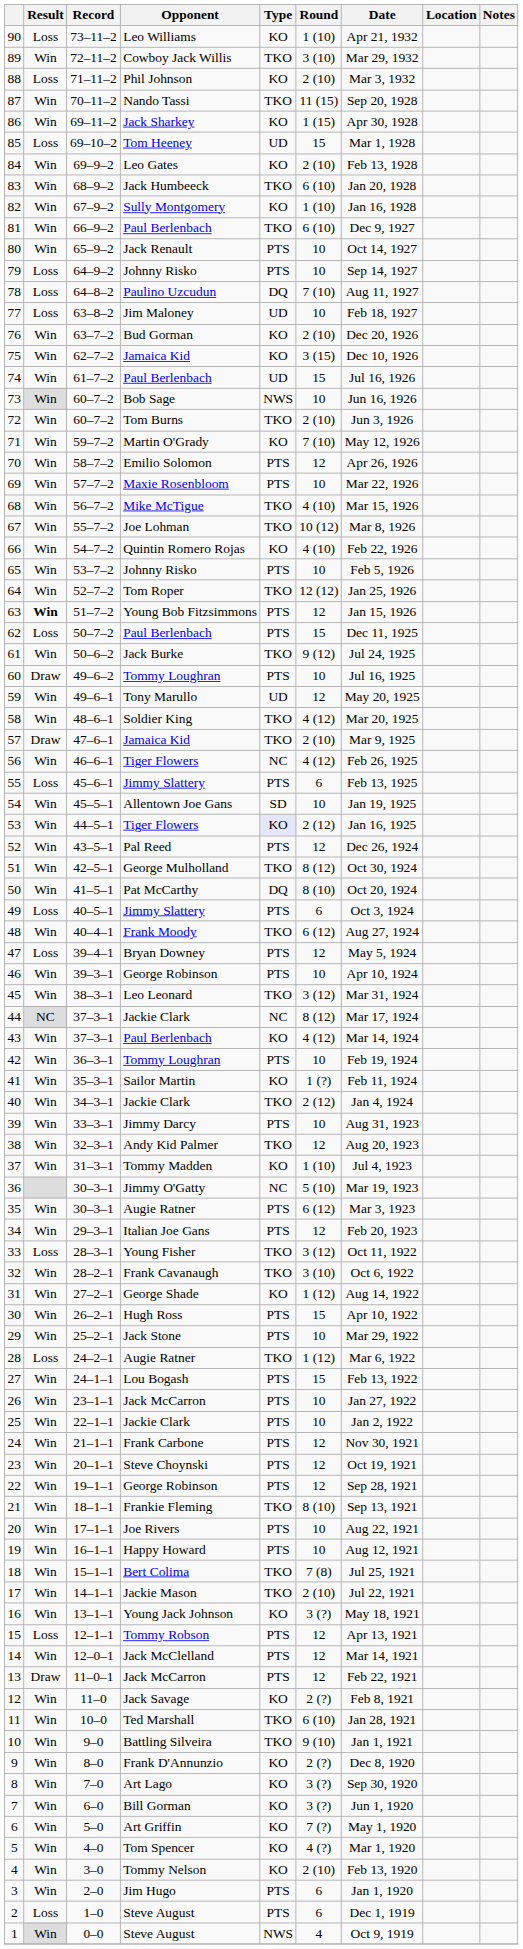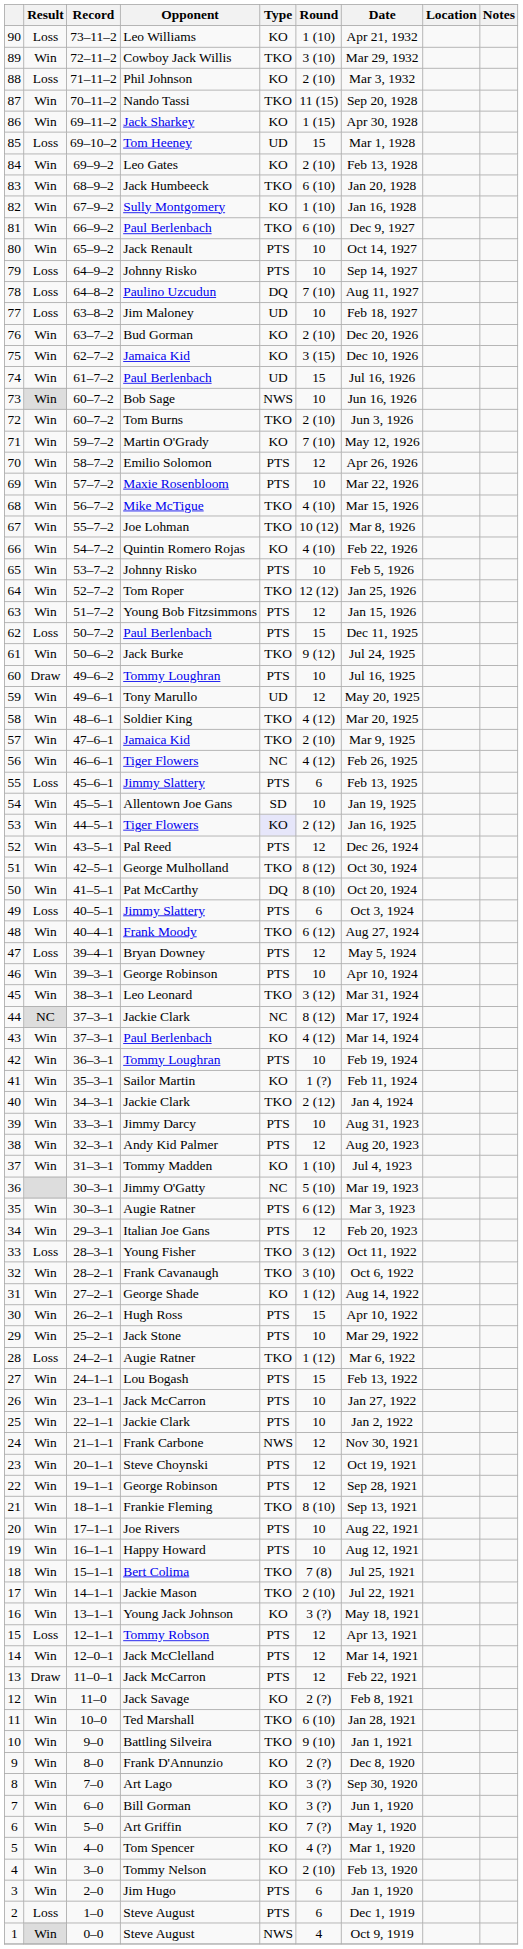 <table class="wikitable mw-collapsible mw-collapsed" style="text-align:center">
 <tr>
 <th></th>
 <th>Result</th>
 <th>Record</th>
 <th>Opponent</th>
 <th>Type</th>
 <th>Round</th>
 <th>Date</th>
 <th>Location</th>
 <th>Notes</th>
 </tr>
 <tr>
 <td>90</td>
 <td>Loss</td>
 <td>73–11–2 </td>
 <td align=left>Leo Williams</td>
 <td>KO</td>
 <td>1 (10)</td>
 <td>Apr 21, 1932</td>
 <td style="text-align:left;"></td>
 <td></td>
 </tr>
 <tr>
 <td>89</td>
 <td>Win</td>
 <td>72–11–2 </td>
 <td align=left>Cowboy Jack Willis</td>
 <td>TKO</td>
 <td>3 (10)</td>
 <td>Mar 29, 1932</td>
 <td style="text-align:left;"></td>
 <td></td>
 </tr>
 <tr>
 <td>88</td>
 <td>Loss</td>
 <td>71–11–2 </td>
 <td align=left>Phil Johnson</td>
 <td>KO</td>
 <td>2 (10)</td>
 <td>Mar 3, 1932</td>
 <td style="text-align:left;"></td>
 <td></td>
 </tr>
 <tr>
 <td>87</td>
 <td>Win</td>
 <td>70–11–2 </td>
 <td align=left>Nando Tassi</td>
 <td>TKO</td>
 <td>11 (15)</td>
 <td>Sep 20, 1928</td>
 <td style="text-align:left;"></td>
 <td></td>
 </tr>
 <tr>
 <td>86</td>
 <td>Win</td>
 <td>69–11–2 </td>
 <td align=left><a href='#'>Jack Sharkey</a></td>
 <td>KO</td>
 <td>1 (15)</td>
 <td>Apr 30, 1928</td>
 <td style="text-align:left;"></td>
 <td></td>
 </tr>
 <tr>
 <td>85</td>
 <td>Loss</td>
 <td>69–10–2 </td>
 <td align=left><a href='#'>Tom Heeney</a></td>
 <td>UD</td>
 <td>15</td>
 <td>Mar 1, 1928</td>
 <td style="text-align:left;"></td>
 <td></td>
 </tr>
 <tr>
 <td>84</td>
 <td>Win</td>
 <td>69–9–2 </td>
 <td align=left>Leo Gates</td>
 <td>KO</td>
 <td>2 (10)</td>
 <td>Feb 13, 1928</td>
 <td style="text-align:left;"></td>
 <td></td>
 </tr>
 <tr>
 <td>83</td>
 <td>Win</td>
 <td>68–9–2 </td>
 <td align=left>Jack Humbeeck</td>
 <td>TKO</td>
 <td>6 (10)</td>
 <td>Jan 20, 1928</td>
 <td style="text-align:left;"></td>
 <td></td>
 </tr>
 <tr>
 <td>82</td>
 <td>Win</td>
 <td>67–9–2 </td>
 <td align=left><a href='#'>Sully Montgomery</a></td>
 <td>KO</td>
 <td>1 (10)</td>
 <td>Jan 16, 1928</td>
 <td style="text-align:left;"></td>
 <td></td>
 </tr>
 <tr>
 <td>81</td>
 <td>Win</td>
 <td>66–9–2 </td>
 <td align=left><a href='#'>Paul Berlenbach</a></td>
 <td>TKO</td>
 <td>6 (10)</td>
 <td>Dec 9, 1927</td>
 <td style="text-align:left;"></td>
 <td></td>
 </tr>
 <tr>
 <td>80</td>
 <td>Win</td>
 <td>65–9–2 </td>
 <td align=left>Jack Renault</td>
 <td>PTS</td>
 <td>10</td>
 <td>Oct 14, 1927</td>
 <td style="text-align:left;"></td>
 <td></td>
 </tr>
 <tr>
 <td>79</td>
 <td>Loss</td>
 <td>64–9–2 </td>
 <td align=left>Johnny Risko</td>
 <td>PTS</td>
 <td>10</td>
 <td>Sep 14, 1927</td>
 <td style="text-align:left;"></td>
 <td></td>
 </tr>
 <tr>
 <td>78</td>
 <td>Loss</td>
 <td>64–8–2 </td>
 <td align=left><a href='#'>Paulino Uzcudun</a></td>
 <td>DQ</td>
 <td>7 (10)</td>
 <td>Aug 11, 1927</td>
 <td style="text-align:left;"></td>
 <td></td>
 </tr>
 <tr>
 <td>77</td>
 <td>Loss</td>
 <td>63–8–2 </td>
 <td align=left>Jim Maloney</td>
 <td>UD</td>
 <td>10</td>
 <td>Feb 18, 1927</td>
 <td style="text-align:left;"></td>
 <td></td>
 </tr>
 <tr>
 <td>76</td>
 <td>Win</td>
 <td>63–7–2 </td>
 <td align=left>Bud Gorman</td>
 <td>KO</td>
 <td>2 (10)</td>
 <td>Dec 20, 1926</td>
 <td style="text-align:left;"></td>
 <td></td>
 </tr>
 <tr>
 <td>75</td>
 <td>Win</td>
 <td>62–7–2 </td>
 <td align=left><a href='#'>Jamaica Kid</a></td>
 <td>KO</td>
 <td>3 (15)</td>
 <td>Dec 10, 1926</td>
 <td style="text-align:left;"></td>
 <td style="text-align:left;"></td>
 </tr>
 <tr>
 <td>74</td>
 <td>Win</td>
 <td>61–7–2 </td>
 <td align=left><a href='#'>Paul Berlenbach</a></td>
 <td>UD</td>
 <td>15</td>
 <td>Jul 16, 1926</td>
 <td style="text-align:left;"></td>
 <td style="text-align:left;"></td>
 </tr>
 <tr>
 <td>73</td>
 <td style="background:#DDD">Win</td>
 <td>60–7–2 </td>
 <td align=left>Bob Sage</td>
 <td>NWS</td>
 <td>10</td>
 <td>Jun 16, 1926</td>
 <td style="text-align:left;"></td>
 <td></td>
 </tr>
 <tr>
 <td>72</td>
 <td>Win</td>
 <td>60–7–2 </td>
 <td align=left>Tom Burns</td>
 <td>TKO</td>
 <td>2 (10)</td>
 <td>Jun 3, 1926</td>
 <td style="text-align:left;"></td>
 <td></td>
 </tr>
 <tr>
 <td>71</td>
 <td>Win</td>
 <td>59–7–2 </td>
 <td align=left>Martin O'Grady</td>
 <td>KO</td>
 <td>7 (10)</td>
 <td>May 12, 1926</td>
 <td style="text-align:left;"></td>
 <td></td>
 </tr>
 <tr>
 <td>70</td>
 <td>Win</td>
 <td>58–7–2 </td>
 <td align=left>Emilio Solomon</td>
 <td>PTS</td>
 <td>12</td>
 <td>Apr 26, 1926</td>
 <td style="text-align:left;"></td>
 <td></td>
 </tr>
 <tr>
 <td>69</td>
 <td>Win</td>
 <td>57–7–2 </td>
 <td align=left><a href='#'>Maxie Rosenbloom</a></td>
 <td>PTS</td>
 <td>10</td>
 <td>Mar 22, 1926</td>
 <td style="text-align:left;"></td>
 <td></td>
 </tr>
 <tr>
 <td>68</td>
 <td>Win</td>
 <td>56–7–2 </td>
 <td align=left><a href='#'>Mike McTigue</a></td>
 <td>TKO</td>
 <td>4 (10)</td>
 <td>Mar 15, 1926</td>
 <td style="text-align:left;"></td>
 <td></td>
 </tr>
 <tr>
 <td>67</td>
 <td>Win</td>
 <td>55–7–2 </td>
 <td align=left>Joe Lohman</td>
 <td>TKO</td>
 <td>10 (12)</td>
 <td>Mar 8, 1926</td>
 <td style="text-align:left;"></td>
 <td></td>
 </tr>
 <tr>
 <td>66</td>
 <td>Win</td>
 <td>54–7–2 </td>
 <td align=left>Quintin Romero Rojas</td>
 <td>KO</td>
 <td>4 (10)</td>
 <td>Feb 22, 1926</td>
 <td style="text-align:left;"></td>
 <td></td>
 </tr>
 <tr>
 <td>65</td>
 <td>Win</td>
 <td>53–7–2 </td>
 <td align=left>Johnny Risko</td>
 <td>PTS</td>
 <td>10</td>
 <td>Feb 5, 1926</td>
 <td style="text-align:left;"></td>
 <td></td>
 </tr>
 <tr>
 <td>64</td>
 <td>Win</td>
 <td>52–7–2 </td>
 <td align=left>Tom Roper</td>
 <td>TKO</td>
 <td>12 (12)</td>
 <td>Jan 25, 1926</td>
 <td style="text-align:left;"></td>
 <td></td>
 </tr>
 <tr>
 <td>63</td>
-<td><strong>Win</strong></td>
+<td>Win</td>
 <td>51–7–2 </td>
 <td align=left>Young Bob Fitzsimmons</td>
 <td>PTS</td>
 <td>12</td>
 <td>Jan 15, 1926</td>
 <td style="text-align:left;"></td>
 <td></td>
 </tr>
 <tr>
 <td>62</td>
 <td>Loss</td>
 <td>50–7–2 </td>
 <td align=left><a href='#'>Paul Berlenbach</a></td>
 <td>PTS</td>
 <td>15</td>
 <td>Dec 11, 1925</td>
 <td style="text-align:left;"></td>
 <td style="text-align:left;"></td>
 </tr>
 <tr>
 <td>61</td>
 <td>Win</td>
 <td>50–6–2 </td>
 <td align=left>Jack Burke</td>
 <td>TKO</td>
 <td>9 (12)</td>
 <td>Jul 24, 1925</td>
 <td style="text-align:left;"></td>
 <td></td>
 </tr>
 <tr>
 <td>60</td>
 <td>Draw</td>
 <td>49–6–2 </td>
 <td align=left><a href='#'>Tommy Loughran</a></td>
 <td>PTS</td>
 <td>10</td>
 <td>Jul 16, 1925</td>
 <td style="text-align:left;"></td>
 <td></td>
 </tr>
 <tr>
 <td>59</td>
 <td>Win</td>
 <td>49–6–1 </td>
 <td align=left>Tony Marullo</td>
 <td>UD</td>
 <td>12</td>
 <td>May 20, 1925</td>
 <td style="text-align:left;"></td>
 <td></td>
 </tr>
 <tr>
 <td>58</td>
 <td>Win</td>
 <td>48–6–1 </td>
 <td align=left>Soldier King</td>
 <td>TKO</td>
 <td>4 (12)</td>
 <td>Mar 20, 1925</td>
 <td style="text-align:left;"></td>
 <td></td>
 </tr>
 <tr>
 <td>57</td>
-<td>Draw</td>
+<td>Win</td>
 <td>47–6–1 </td>
 <td align=left><a href='#'>Jamaica Kid</a></td>
 <td>TKO</td>
 <td>2 (10)</td>
 <td>Mar 9, 1925</td>
 <td style="text-align:left;"></td>
 <td></td>
 </tr>
 <tr>
 <td>56</td>
 <td>Win</td>
 <td>46–6–1 </td>
 <td align=left><a href='#'>Tiger Flowers</a></td>
 <td>NC</td>
 <td>4 (12)</td>
 <td>Feb 26, 1925</td>
 <td style="text-align:left;"></td>
 <td></td>
 </tr>
 <tr>
 <td>55</td>
 <td>Loss</td>
 <td>45–6–1 </td>
 <td align=left><a href='#'>Jimmy Slattery</a></td>
 <td>PTS</td>
 <td>6</td>
 <td>Feb 13, 1925</td>
 <td style="text-align:left;"></td>
 <td></td>
 </tr>
 <tr>
 <td>54</td>
 <td>Win</td>
 <td>45–5–1 </td>
 <td align=left>Allentown Joe Gans</td>
 <td>SD</td>
 <td>10</td>
 <td>Jan 19, 1925</td>
 <td style="text-align:left;"></td>
 <td></td>
 </tr>
 <tr>
 <td>53</td>
 <td>Win</td>
 <td>44–5–1 </td>
 <td align=left><a href='#'>Tiger Flowers</a></td>
 <td style="background: lavender;">KO</td>
 <td>2 (12)</td>
 <td>Jan 16, 1925</td>
 <td style="text-align:left;"></td>
 <td></td>
 </tr>
 <tr>
 <td>52</td>
 <td>Win</td>
 <td>43–5–1 </td>
 <td align=left>Pal Reed</td>
 <td>PTS</td>
 <td>12</td>
 <td>Dec 26, 1924</td>
 <td style="text-align:left;"></td>
 <td></td>
 </tr>
 <tr>
 <td>51</td>
 <td>Win</td>
 <td>42–5–1 </td>
 <td align=left>George Mulholland</td>
 <td>TKO</td>
 <td>8 (12)</td>
 <td>Oct 30, 1924</td>
 <td style="text-align:left;"></td>
 <td></td>
 </tr>
 <tr>
 <td>50</td>
 <td>Win</td>
 <td>41–5–1 </td>
 <td align=left>Pat McCarthy</td>
 <td>DQ</td>
 <td>8 (10)</td>
 <td>Oct 20, 1924</td>
 <td style="text-align:left;"></td>
 <td style="text-align:left;"></td>
 </tr>
 <tr>
 <td>49</td>
 <td>Loss</td>
 <td>40–5–1 </td>
 <td align=left><a href='#'>Jimmy Slattery</a></td>
 <td>PTS</td>
 <td>6</td>
 <td>Oct 3, 1924</td>
 <td style="text-align:left;"></td>
 <td></td>
 </tr>
 <tr>
 <td>48</td>
 <td>Win</td>
 <td>40–4–1 </td>
 <td align=left><a href='#'>Frank Moody</a></td>
 <td>TKO</td>
 <td>6 (12)</td>
 <td>Aug 27, 1924</td>
 <td style="text-align:left;"></td>
 <td></td>
 </tr>
 <tr>
 <td>47</td>
 <td>Loss</td>
 <td>39–4–1 </td>
 <td align=left>Bryan Downey</td>
 <td>PTS</td>
 <td>12</td>
 <td>May 5, 1924</td>
 <td style="text-align:left;"></td>
 <td></td>
 </tr>
 <tr>
 <td>46</td>
 <td>Win</td>
 <td>39–3–1 </td>
 <td align=left>George Robinson</td>
 <td>PTS</td>
 <td>10</td>
 <td>Apr 10, 1924</td>
 <td style="text-align:left;"></td>
 <td></td>
 </tr>
 <tr>
 <td>45</td>
 <td>Win</td>
 <td>38–3–1 </td>
 <td align=left>Leo Leonard</td>
 <td>TKO</td>
 <td>3 (12)</td>
 <td>Mar 31, 1924</td>
 <td style="text-align:left;"></td>
 <td></td>
 </tr>
 <tr>
 <td>44</td>
 <td style="background:#DDD">NC</td>
 <td>37–3–1 </td>
 <td align=left>Jackie Clark</td>
 <td>NC</td>
 <td>8 (12)</td>
 <td>Mar 17, 1924</td>
 <td style="text-align:left;"></td>
 <td style="text-align:left;"></td>
 </tr>
 <tr>
 <td>43</td>
 <td>Win</td>
 <td>37–3–1 </td>
 <td align=left><a href='#'>Paul Berlenbach</a></td>
 <td>KO</td>
 <td>4 (12)</td>
 <td>Mar 14, 1924</td>
 <td style="text-align:left;"></td>
 <td></td>
 </tr>
 <tr>
 <td>42</td>
 <td>Win</td>
 <td>36–3–1 </td>
 <td align=left><a href='#'>Tommy Loughran</a></td>
 <td>PTS</td>
 <td>10</td>
 <td>Feb 19, 1924</td>
 <td style="text-align:left;"></td>
 <td></td>
 </tr>
 <tr>
 <td>41</td>
 <td>Win</td>
 <td>35–3–1 </td>
 <td align=left>Sailor Martin</td>
 <td>KO</td>
 <td>1 (?)</td>
 <td>Feb 11, 1924</td>
 <td style="text-align:left;"></td>
 <td></td>
 </tr>
 <tr>
 <td>40</td>
 <td>Win</td>
 <td>34–3–1 </td>
 <td align=left>Jackie Clark</td>
 <td>TKO</td>
 <td>2 (12)</td>
 <td>Jan 4, 1924</td>
 <td style="text-align:left;"></td>
 <td></td>
 </tr>
 <tr>
 <td>39</td>
 <td>Win</td>
 <td>33–3–1 </td>
 <td align=left>Jimmy Darcy</td>
 <td>PTS</td>
 <td>10</td>
 <td>Aug 31, 1923</td>
 <td style="text-align:left;"></td>
 <td></td>
 </tr>
 <tr>
 <td>38</td>
 <td>Win</td>
 <td>32–3–1 </td>
 <td align=left>Andy Kid Palmer</td>
-<td>TKO</td>
+<td>PTS</td>
 <td>12</td>
 <td>Aug 20, 1923</td>
 <td style="text-align:left;"></td>
 <td></td>
 </tr>
 <tr>
 <td>37</td>
 <td>Win</td>
 <td>31–3–1 </td>
 <td align=left>Tommy Madden</td>
 <td>KO</td>
 <td>1 (10)</td>
 <td>Jul 4, 1923</td>
 <td style="text-align:left;"></td>
 <td></td>
 </tr>
 <tr>
 <td>36</td>
 <td style="background:#DDD"></td>
 <td>30–3–1 </td>
 <td align=left>Jimmy O'Gatty</td>
 <td>NC</td>
 <td>5 (10)</td>
 <td>Mar 19, 1923</td>
 <td style="text-align:left;"></td>
 <td></td>
 </tr>
 <tr>
 <td>35</td>
 <td>Win</td>
 <td>30–3–1 </td>
 <td align=left>Augie Ratner</td>
 <td>PTS</td>
 <td>6 (12)</td>
 <td>Mar 3, 1923</td>
 <td style="text-align:left;"></td>
 <td></td>
 </tr>
 <tr>
 <td>34</td>
 <td>Win</td>
 <td>29–3–1 </td>
 <td align=left>Italian Joe Gans</td>
 <td>PTS</td>
 <td>12</td>
 <td>Feb 20, 1923</td>
 <td style="text-align:left;"></td>
 <td></td>
 </tr>
 <tr>
 <td>33</td>
 <td>Loss</td>
 <td>28–3–1 </td>
 <td align=left>Young Fisher</td>
 <td>TKO</td>
 <td>3 (12)</td>
 <td>Oct 11, 1922</td>
 <td style="text-align:left;"></td>
 <td></td>
 </tr>
 <tr>
 <td>32</td>
 <td>Win</td>
 <td>28–2–1 </td>
 <td align=left>Frank Cavanaugh</td>
 <td>TKO</td>
 <td>3 (10)</td>
 <td>Oct 6, 1922</td>
 <td style="text-align:left;"></td>
 <td></td>
 </tr>
 <tr>
 <td>31</td>
 <td>Win</td>
 <td>27–2–1 </td>
 <td align=left>George Shade</td>
 <td>KO</td>
 <td>1 (12)</td>
 <td>Aug 14, 1922</td>
 <td style="text-align:left;"></td>
 <td></td>
 </tr>
 <tr>
 <td>30</td>
 <td>Win</td>
 <td>26–2–1 </td>
 <td align=left>Hugh Ross</td>
 <td>PTS</td>
 <td>15</td>
 <td>Apr 10, 1922</td>
 <td style="text-align:left;"></td>
 <td></td>
 </tr>
 <tr>
 <td>29</td>
 <td>Win</td>
 <td>25–2–1 </td>
 <td align=left>Jack Stone</td>
 <td>PTS</td>
 <td>10</td>
 <td>Mar 29, 1922</td>
 <td style="text-align:left;"></td>
 <td></td>
 </tr>
 <tr>
 <td>28</td>
 <td>Loss</td>
 <td>24–2–1 </td>
 <td align=left>Augie Ratner</td>
 <td>TKO</td>
 <td>1 (12)</td>
 <td>Mar 6, 1922</td>
 <td style="text-align:left;"></td>
 <td></td>
 </tr>
 <tr>
 <td>27</td>
 <td>Win</td>
 <td>24–1–1 </td>
 <td align=left>Lou Bogash</td>
 <td>PTS</td>
 <td>15</td>
 <td>Feb 13, 1922</td>
 <td style="text-align:left;"></td>
 <td style="text-align:left;"></td>
 </tr>
 <tr>
 <td>26</td>
 <td>Win</td>
 <td>23–1–1 </td>
 <td align=left>Jack McCarron</td>
 <td>PTS</td>
 <td>10</td>
 <td>Jan 27, 1922</td>
 <td style="text-align:left;"></td>
 <td></td>
 </tr>
 <tr>
 <td>25</td>
 <td>Win</td>
 <td>22–1–1 </td>
 <td align=left>Jackie Clark</td>
 <td>PTS</td>
 <td>10</td>
 <td>Jan 2, 1922</td>
 <td style="text-align:left;"></td>
 <td></td>
 </tr>
 <tr>
 <td>24</td>
 <td>Win</td>
 <td>21–1–1 </td>
 <td align=left>Frank Carbone</td>
-<td>PTS</td>
+<td>NWS</td>
 <td>12</td>
 <td>Nov 30, 1921</td>
 <td style="text-align:left;"></td>
 <td></td>
 </tr>
 <tr>
 <td>23</td>
 <td>Win</td>
 <td>20–1–1 </td>
 <td align=left>Steve Choynski</td>
 <td>PTS</td>
 <td>12</td>
 <td>Oct 19, 1921</td>
 <td style="text-align:left;"></td>
 <td></td>
 </tr>
 <tr>
 <td>22</td>
 <td>Win</td>
 <td>19–1–1 </td>
 <td align=left>George Robinson</td>
 <td>PTS</td>
 <td>12</td>
 <td>Sep 28, 1921</td>
 <td style="text-align:left;"></td>
 <td></td>
 </tr>
 <tr>
 <td>21</td>
 <td>Win</td>
 <td>18–1–1 </td>
 <td align=left>Frankie Fleming</td>
 <td>TKO</td>
 <td>8 (10)</td>
 <td>Sep 13, 1921</td>
 <td style="text-align:left;"></td>
 <td></td>
 </tr>
 <tr>
 <td>20</td>
 <td>Win</td>
 <td>17–1–1 </td>
 <td align=left>Joe Rivers</td>
 <td>PTS</td>
 <td>10</td>
 <td>Aug 22, 1921</td>
 <td style="text-align:left;"></td>
 <td></td>
 </tr>
 <tr>
 <td>19</td>
 <td>Win</td>
 <td>16–1–1 </td>
 <td align=left>Happy Howard</td>
 <td>PTS</td>
 <td>10</td>
 <td>Aug 12, 1921</td>
 <td style="text-align:left;"></td>
 <td></td>
 </tr>
 <tr>
 <td>18</td>
 <td>Win</td>
 <td>15–1–1 </td>
 <td align=left><a href='#'>Bert Colima</a></td>
 <td>TKO</td>
 <td>7 (8)</td>
 <td>Jul 25, 1921</td>
 <td style="text-align:left;"></td>
 <td></td>
 </tr>
 <tr>
 <td>17</td>
 <td>Win</td>
 <td>14–1–1 </td>
 <td align=left>Jackie Mason</td>
 <td>TKO</td>
 <td>2 (10)</td>
 <td>Jul 22, 1921</td>
 <td style="text-align:left;"></td>
 <td></td>
 </tr>
 <tr>
 <td>16</td>
 <td>Win</td>
 <td>13–1–1 </td>
 <td align=left>Young Jack Johnson</td>
 <td>KO</td>
 <td>3 (?)</td>
 <td>May 18, 1921</td>
 <td style="text-align:left;"></td>
 <td></td>
 </tr>
 <tr>
 <td>15</td>
 <td>Loss</td>
 <td>12–1–1 </td>
 <td align=left><a href='#'>Tommy Robson</a></td>
 <td>PTS</td>
 <td>12</td>
 <td>Apr 13, 1921</td>
 <td style="text-align:left;"></td>
 <td></td>
 </tr>
 <tr>
 <td>14</td>
 <td>Win</td>
 <td>12–0–1 </td>
 <td align=left>Jack McClelland</td>
 <td>PTS</td>
 <td>12</td>
 <td>Mar 14, 1921</td>
 <td style="text-align:left;"></td>
 <td></td>
 </tr>
 <tr>
 <td>13</td>
 <td>Draw</td>
 <td>11–0–1 </td>
 <td align=left>Jack McCarron</td>
 <td>PTS</td>
 <td>12</td>
 <td>Feb 22, 1921</td>
 <td style="text-align:left;"></td>
 <td></td>
 </tr>
 <tr>
 <td>12</td>
 <td>Win</td>
 <td>11–0 </td>
 <td align=left>Jack Savage</td>
 <td>KO</td>
 <td>2 (?)</td>
 <td>Feb 8, 1921</td>
 <td style="text-align:left;"></td>
 <td></td>
 </tr>
 <tr>
 <td>11</td>
 <td>Win</td>
 <td>10–0 </td>
 <td align=left>Ted Marshall</td>
 <td>TKO</td>
 <td>6 (10)</td>
 <td>Jan 28, 1921</td>
 <td style="text-align:left;"></td>
 <td></td>
 </tr>
 <tr>
 <td>10</td>
 <td>Win</td>
 <td>9–0 </td>
 <td align=left>Battling Silveira</td>
 <td>TKO</td>
 <td>9 (10)</td>
 <td>Jan 1, 1921</td>
 <td style="text-align:left;"></td>
 <td></td>
 </tr>
 <tr>
 <td>9</td>
 <td>Win</td>
 <td>8–0 </td>
 <td align=left>Frank D'Annunzio</td>
 <td>KO</td>
 <td>2 (?)</td>
 <td>Dec 8, 1920</td>
 <td style="text-align:left;"></td>
 <td></td>
 </tr>
 <tr>
 <td>8</td>
 <td>Win</td>
 <td>7–0 </td>
 <td align=left>Art Lago</td>
 <td>KO</td>
 <td>3 (?)</td>
 <td>Sep 30, 1920</td>
 <td style="text-align:left;"></td>
 <td></td>
 </tr>
 <tr>
 <td>7</td>
 <td>Win</td>
 <td>6–0 </td>
 <td align=left>Bill Gorman</td>
 <td>KO</td>
 <td>3 (?)</td>
 <td>Jun 1, 1920</td>
 <td style="text-align:left;"></td>
 <td style="text-align:left;"></td>
 </tr>
 <tr>
 <td>6</td>
 <td>Win</td>
 <td>5–0 </td>
 <td align=left>Art Griffin</td>
 <td>KO</td>
 <td>7 (?)</td>
 <td>May 1, 1920</td>
 <td style="text-align:left;"></td>
 <td style="text-align:left;"></td>
 </tr>
 <tr>
 <td>5</td>
 <td>Win</td>
 <td>4–0 </td>
 <td align=left>Tom Spencer</td>
 <td>KO</td>
 <td>4 (?)</td>
 <td>Mar 1, 1920</td>
 <td style="text-align:left;"></td>
 <td style="text-align:left;"></td>
 </tr>
 <tr>
 <td>4</td>
 <td>Win</td>
 <td>3–0 </td>
 <td align=left>Tommy Nelson</td>
 <td>KO</td>
 <td>2 (10)</td>
 <td>Feb 13, 1920</td>
 <td style="text-align:left;"></td>
 <td></td>
 </tr>
 <tr>
 <td>3</td>
 <td>Win</td>
 <td>2–0 </td>
 <td align=left>Jim Hugo</td>
 <td>PTS</td>
 <td>6</td>
 <td>Jan 1, 1920</td>
 <td style="text-align:left;"></td>
 <td style="text-align:left;"></td>
 </tr>
 <tr>
 <td>2</td>
 <td>Loss</td>
 <td>1–0 </td>
 <td align=left>Steve August</td>
 <td>PTS</td>
 <td>6</td>
 <td>Dec 1, 1919</td>
 <td style="text-align:left;"></td>
 <td style="text-align:left;"></td>
 </tr>
 <tr>
 <td>1</td>
 <td style="background:#DDD">Win</td>
 <td>0–0 </td>
 <td align=left>Steve August</td>
 <td>NWS</td>
 <td>4</td>
 <td>Oct 9, 1919</td>
 <td style="text-align:left;"></td>
 <td></td>
 </tr>
 <tr>
 </tr>
 </table>
